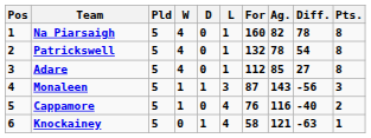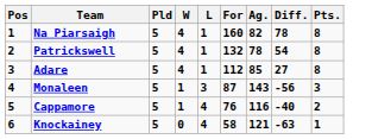 <table class="wikitable" style="text-align: centre;">
 <tr>
 <th width=20>Pos</th>
 <th width=130>Team</th>
 <th width=20>Pld</th>
 <th width=20>W</th>
-<th width=20>D</th>
 <th width=20>L</th>
 <th width=20>For</th>
 <th width=20>Ag.</th>
 <th width=20>Diff.</th>
 <th width=20>Pts.</th>
 </tr>
 <tr>
 <td><strong>1</strong></td>
 <td align=left><strong> <a href='#'>Na Piarsaigh</a> </strong></td>
 <td><strong>5</strong></td>
 <td><strong>4</strong></td>
-<td><strong>0</strong></td>
 <td><strong>1</strong></td>
 <td><strong>160</strong></td>
 <td><strong>82</strong></td>
 <td><strong>78</strong></td>
 <td><strong>8</strong></td>
 </tr>
 <tr>
 <td><strong>2</strong></td>
 <td align=left><strong> <a href='#'>Patrickswell</a> </strong></td>
 <td><strong>5</strong></td>
 <td><strong>4</strong></td>
-<td><strong>0</strong></td>
 <td><strong>1</strong></td>
 <td><strong>132</strong></td>
 <td><strong>78</strong></td>
 <td><strong>54</strong></td>
 <td><strong>8</strong></td>
 </tr>
 <tr>
 <td><strong>3</strong></td>
 <td align=left><strong> <a href='#'>Adare</a> </strong></td>
 <td><strong>5</strong></td>
 <td><strong>4</strong></td>
-<td><strong>0</strong></td>
 <td><strong>1</strong></td>
 <td><strong>112</strong></td>
 <td><strong>85</strong></td>
 <td><strong>27</strong></td>
 <td><strong>8</strong></td>
 </tr>
 <tr>
 <td><strong>4</strong></td>
 <td align=left><strong> <a href='#'>Monaleen</a> </strong></td>
 <td><strong>5</strong></td>
-<td><strong>1</strong></td>
 <td><strong>1</strong></td>
 <td><strong>3</strong></td>
 <td><strong>87</strong></td>
 <td><strong>143</strong></td>
 <td><strong>-56</strong></td>
 <td><strong>3</strong></td>
 </tr>
 <tr style>
 <td><strong>5</strong></td>
 <td align=left><strong> <a href='#'>Cappamore</a> </strong></td>
 <td><strong>5</strong></td>
 <td><strong>1</strong></td>
-<td><strong>0</strong></td>
 <td><strong>4</strong></td>
 <td><strong>76</strong></td>
 <td><strong>116</strong></td>
 <td><strong>-40</strong></td>
 <td><strong>2</strong></td>
 </tr>
 <tr>
 <td><strong>6</strong></td>
 <td align=left><strong> <a href='#'>Knockainey</a> </strong></td>
 <td><strong>5</strong></td>
 <td><strong>0</strong></td>
-<td><strong>1</strong></td>
 <td><strong>4</strong></td>
 <td><strong>58</strong></td>
 <td><strong>121</strong></td>
 <td><strong>-63</strong></td>
 <td><strong>1</strong></td>
 </tr>
 </table>
